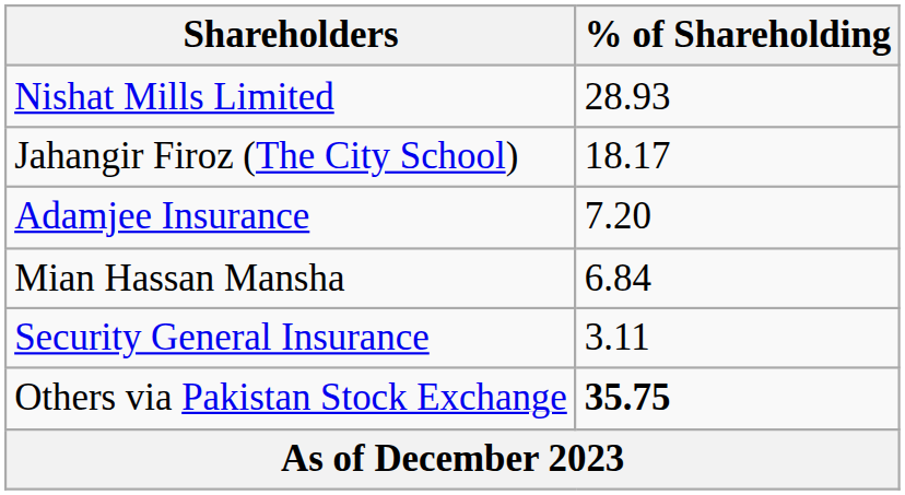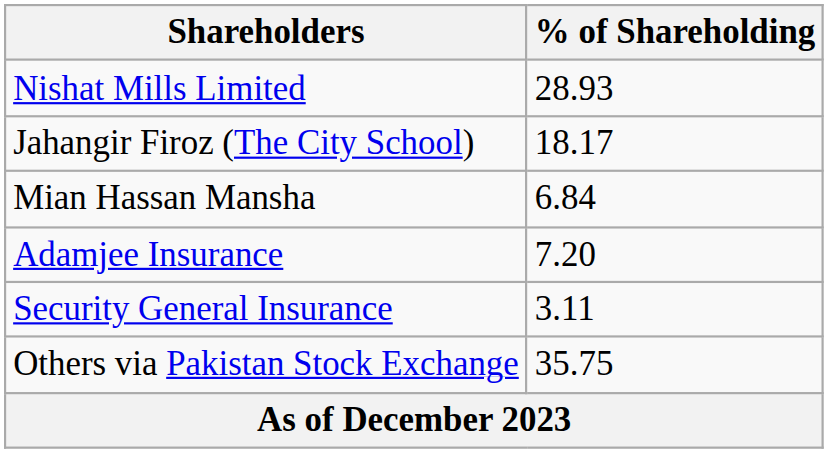 <table class="wikitable">
 <tr>
 <th>Shareholders</th>
 <th>% of Shareholding</th>
 </tr>
 <tr>
 <td><a href='#'>Nishat Mills Limited</a></td>
 <td>28.93</td>
 </tr>
 <tr>
 <td>Jahangir Firoz (<a href='#'>The City School</a>)</td>
 <td>18.17</td>
 </tr>
 <tr>
+<td>Mian Hassan Mansha</td>
+<td>6.84</td>
+</tr>
+<tr>
 <td><a href='#'>Adamjee Insurance</a></td>
 <td>7.20</td>
-</tr>
-<tr>
-<td>Mian Hassan Mansha</td>
-<td>6.84</td>
 </tr>
 <tr>
 <td><a href='#'>Security General Insurance</a></td>
 <td>3.11</td>
 </tr>
 <tr>
 <td>Others via <a href='#'>Pakistan Stock Exchange</a></td>
-<td><strong>35.75</strong></td>
+<td>35.75</td>
 </tr>
 <tr>
 <th colspan="2" bgcolor="gray">As of December 2023</th>
 </tr>
 </table>
